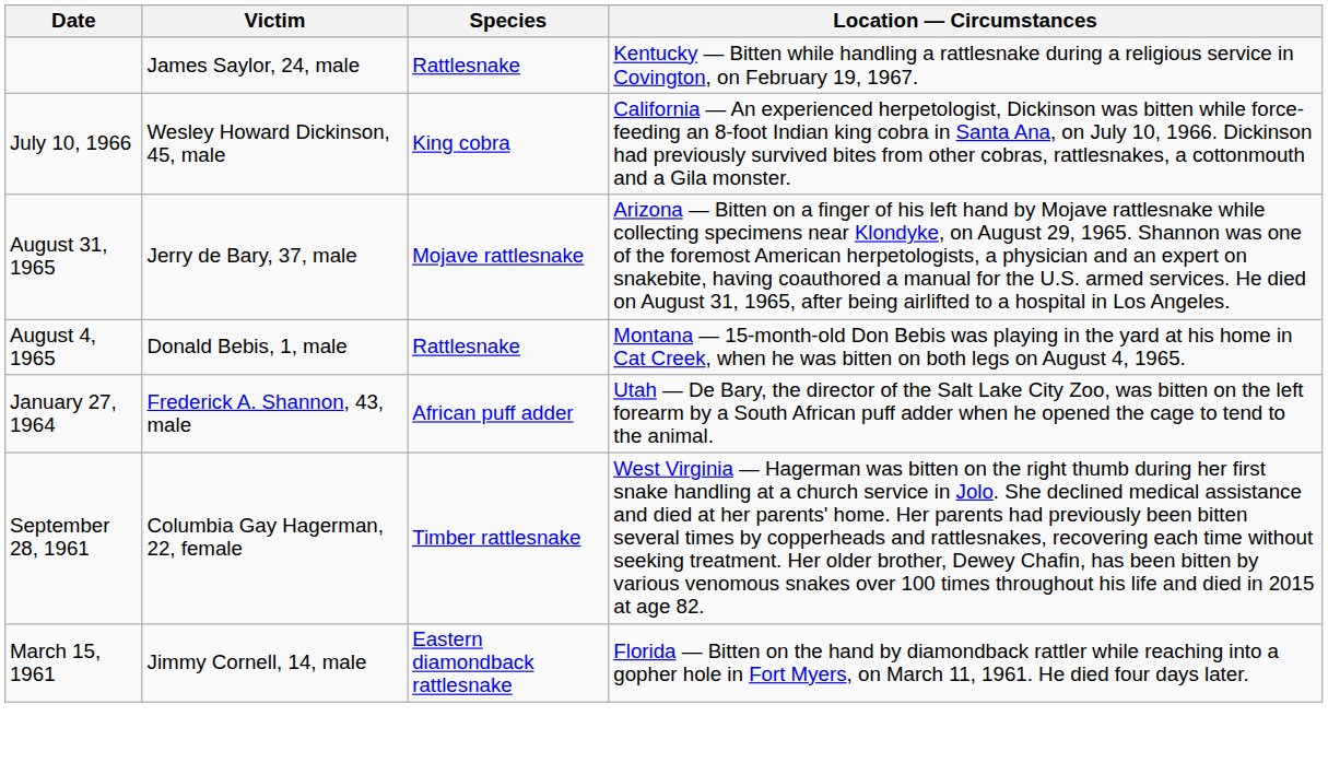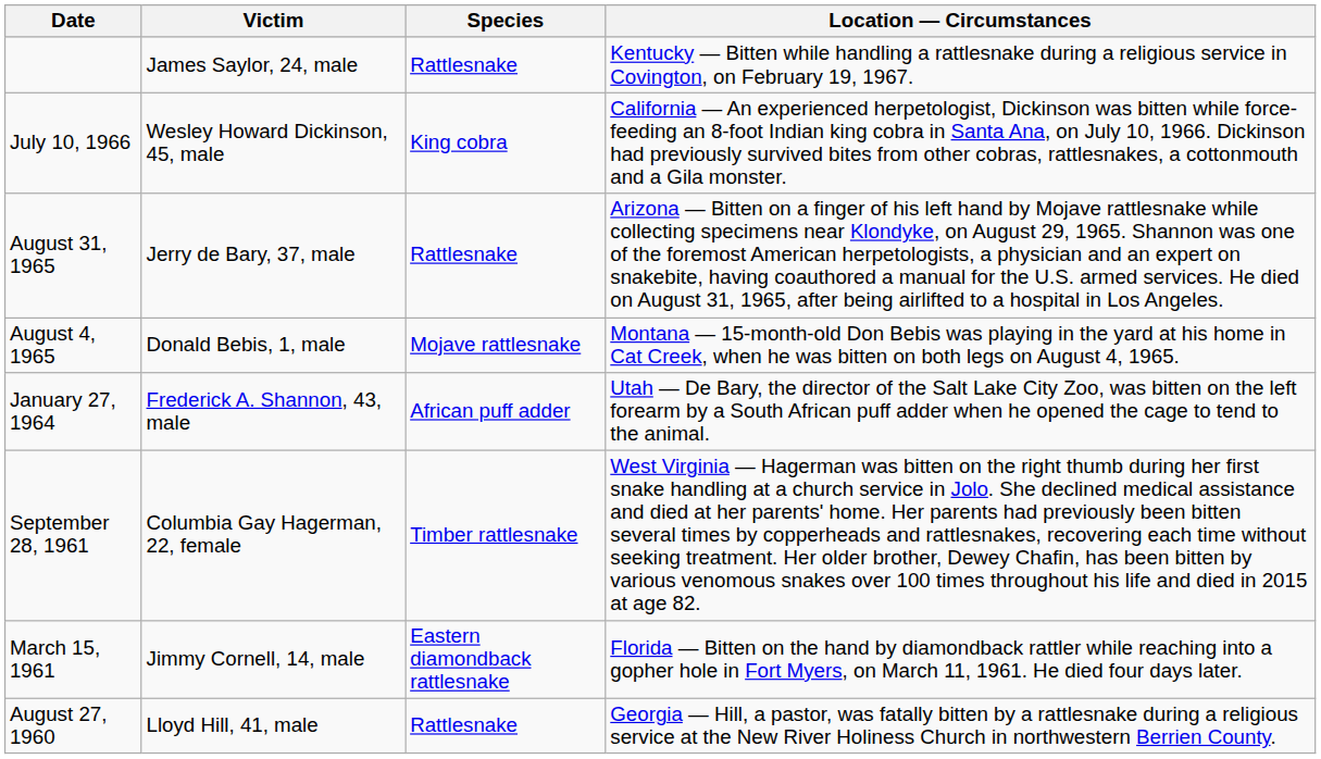 <table class="wikitable sortable">
 <tr bgcolor="#CCCCCC">
 <th style="width:100px;">Date</th>
 <th width="200">Victim</th>
 <th style="width:150px;">Species</th>
 <th style="width:550px;">Location — Circumstances</th>
 </tr>
 <tr>
 <td></td>
 <td>James Saylor, 24, male</td>
 <td><a href='#'>Rattlesnake</a></td>
 <td><a href='#'>Kentucky</a> — Bitten while handling a rattlesnake during a religious service in <a href='#'>Covington</a>, on February 19, 1967.</td>
 </tr>
 <tr>
 <td>July 10, 1966</td>
 <td>Wesley Howard Dickinson, 45, male</td>
 <td><a href='#'>King cobra</a></td>
 <td><a href='#'>California</a> — An experienced herpetologist, Dickinson was bitten while force-feeding an 8-foot Indian king cobra in <a href='#'>Santa Ana</a>, on July 10, 1966. Dickinson had previously survived bites from other cobras, rattlesnakes, a cottonmouth and a Gila monster.</td>
 </tr>
 <tr>
 <td>August 31, 1965</td>
 <td>Jerry de Bary, 37, male</td>
-<td><a href='#'>Mojave rattlesnake</a></td>
+<td><a href='#'>Rattlesnake</a></td>
 <td><a href='#'>Arizona</a> — Bitten on a finger of his left hand by Mojave rattlesnake while collecting specimens near <a href='#'>Klondyke</a>, on August 29, 1965. Shannon was one of the foremost American herpetologists, a physician and an expert on snakebite, having coauthored a manual for the U.S. armed services. He died on August 31, 1965, after being airlifted to a hospital in Los Angeles.</td>
 </tr>
 <tr>
 <td>August 4, 1965</td>
 <td>Donald Bebis, 1, male</td>
-<td><a href='#'>Rattlesnake</a></td>
+<td><a href='#'>Mojave rattlesnake</a></td>
 <td><a href='#'>Montana</a> — 15-month-old Don Bebis was playing in the yard at his home in <a href='#'>Cat Creek</a>, when he was bitten on both legs on August 4, 1965.</td>
 </tr>
 <tr>
 <td>January 27, 1964</td>
 <td><a href='#'>Frederick A. Shannon</a>, 43, male</td>
 <td><a href='#'>African puff adder</a></td>
 <td><a href='#'>Utah</a> — De Bary, the director of the Salt Lake City Zoo, was bitten on the left forearm by a South African puff adder when he opened the cage to tend to the animal.</td>
 </tr>
 <tr>
 <td>September 28, 1961</td>
 <td>Columbia Gay Hagerman, 22, female</td>
 <td><a href='#'>Timber rattlesnake</a></td>
 <td><a href='#'>West Virginia</a> — Hagerman was bitten on the right thumb during her first snake handling at a church service in <a href='#'>Jolo</a>. She declined medical assistance and died at her parents' home. Her parents had previously been bitten several times by copperheads and rattlesnakes, recovering each time without seeking treatment. Her older brother, Dewey Chafin, has been bitten by various venomous snakes over 100 times throughout his life and died in 2015 at age 82.</td>
 </tr>
 <tr>
 <td>March 15, 1961</td>
 <td>Jimmy Cornell, 14, male</td>
 <td><a href='#'>Eastern diamondback rattlesnake</a></td>
 <td><a href='#'>Florida</a> — Bitten on the hand by diamondback rattler while reaching into a gopher hole in <a href='#'>Fort Myers</a>, on March 11, 1961. He died four days later.</td>
 </tr>
+<tr>
+<td>August 27, 1960</td>
+<td>Lloyd Hill, 41, male</td>
+<td><a href='#'>Rattlesnake</a></td>
+<td><a href='#'>Georgia</a> — Hill, a pastor, was fatally bitten by a rattlesnake during a religious service at the New River Holiness Church in northwestern <a href='#'>Berrien County</a>.</td>
+</tr>
 </table>
